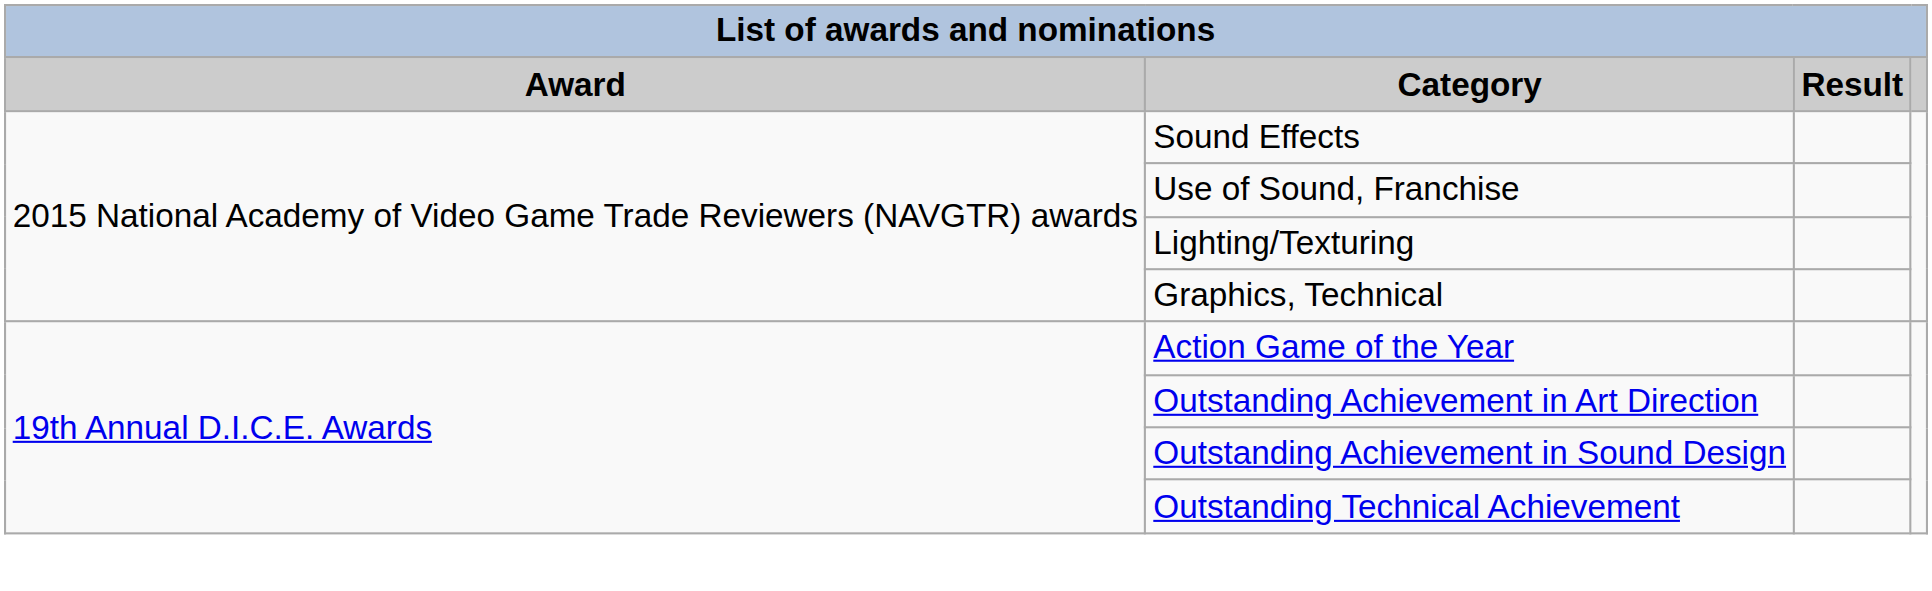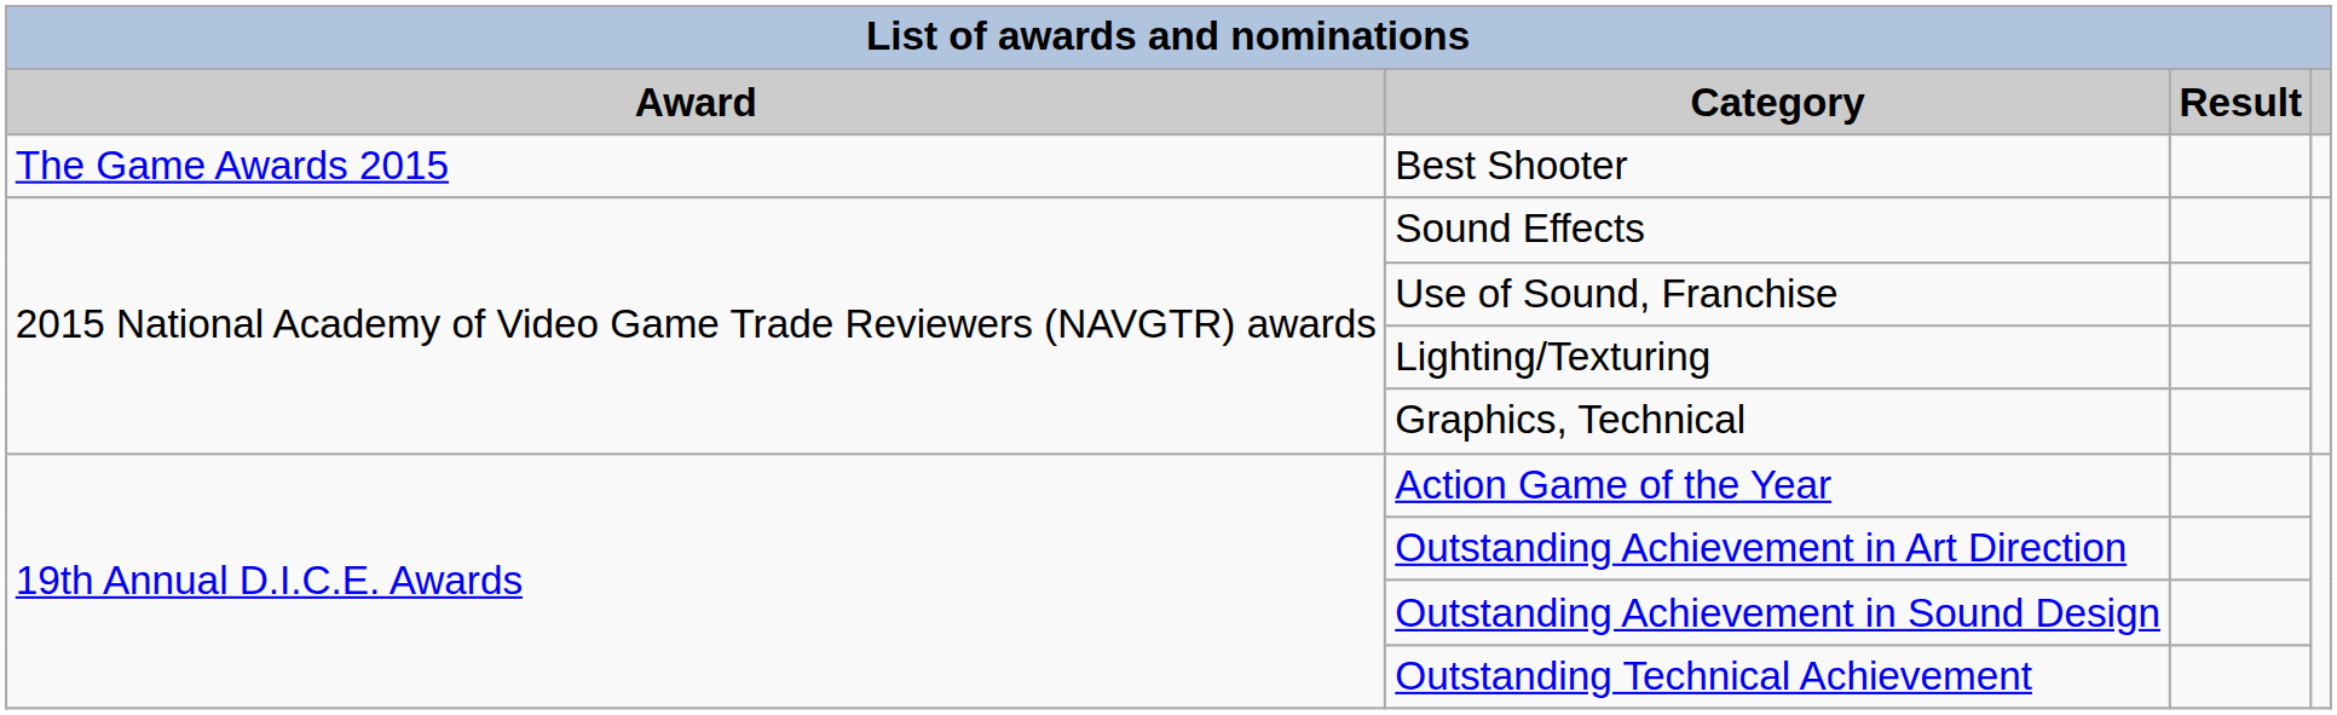 <table class="wikitable">
 <tr>
 <th colspan="4" style="background:#B0C4DE;">List of awards and nominations</th>
 </tr>
 <tr>
 <th style="background:#ccc;">Award</th>
 <th style="background:#ccc;">Category</th>
 <th style="background:#ccc;">Result</th>
 <th style="background:#ccc;"></th>
+</tr>
+<tr>
+<td><a href='#'>The Game Awards 2015</a></td>
+<td>Best Shooter</td>
+<td></td>
+<td></td>
 </tr>
 <tr>
 <td rowspan=4>2015 National Academy of Video Game Trade Reviewers (NAVGTR) awards</td>
 <td>Sound Effects</td>
 <td></td>
 <td rowspan=4></td>
 </tr>
 <tr>
 <td>Use of Sound, Franchise</td>
 <td></td>
 </tr>
 <tr>
 <td>Lighting/Texturing</td>
 <td></td>
 </tr>
 <tr>
 <td>Graphics, Technical</td>
 <td></td>
 </tr>
 <tr>
 <td rowspan=4><a href='#'>19th Annual D.I.C.E. Awards</a></td>
 <td><a href='#'>Action Game of the Year</a></td>
 <td></td>
 <td rowspan=4></td>
 </tr>
 <tr>
 <td><a href='#'>Outstanding Achievement in Art Direction</a></td>
 <td></td>
 </tr>
 <tr>
 <td><a href='#'>Outstanding Achievement in Sound Design</a></td>
 <td></td>
 </tr>
 <tr>
 <td><a href='#'>Outstanding Technical Achievement</a></td>
 <td></td>
 </tr>
 </table>
